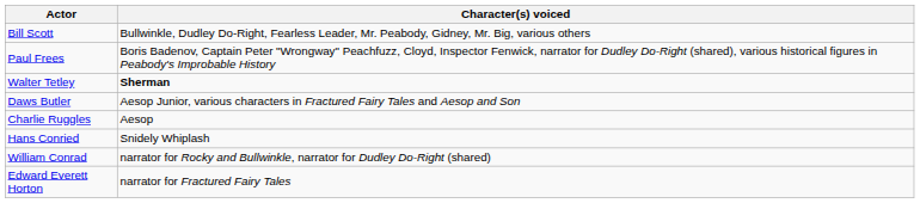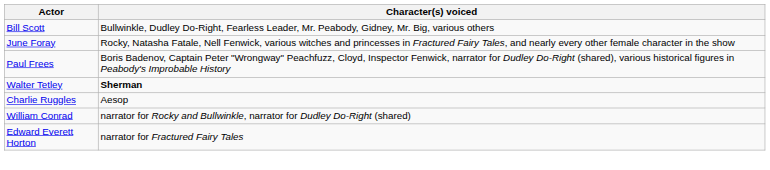 <table class="wikitable">
 <tr>
 <th>Actor</th>
 <th>Character(s) voiced</th>
 </tr>
 <tr>
 <td><a href='#'>Bill Scott</a></td>
 <td>Bullwinkle, Dudley Do-Right, Fearless Leader, Mr. Peabody, Gidney, Mr. Big, various others</td>
 </tr>
 <tr>
+<td><a href='#'>June Foray</a></td>
+<td>Rocky, Natasha Fatale, Nell Fenwick, various witches and princesses in <em>Fractured Fairy Tales</em>, and nearly every other female character in the show</td>
+</tr>
+<tr>
 <td><a href='#'>Paul Frees</a></td>
 <td>Boris Badenov, Captain Peter "Wrongway" Peachfuzz, Cloyd, Inspector Fenwick, narrator for <em>Dudley Do-Right</em> (shared), various historical figures in <em>Peabody's Improbable History</em></td>
 </tr>
 <tr>
 <td><a href='#'>Walter Tetley</a></td>
 <td><strong>Sherman</strong></td>
 </tr>
 <tr>
-<td><a href='#'>Daws Butler</a></td>
-<td>Aesop Junior, various characters in <em>Fractured Fairy Tales</em> and <em>Aesop and Son</em></td>
-</tr>
-<tr>
 <td><a href='#'>Charlie Ruggles</a></td>
 <td>Aesop</td>
-</tr>
-<tr>
-<td><a href='#'>Hans Conried</a></td>
-<td>Snidely Whiplash</td>
 </tr>
 <tr>
 <td><a href='#'>William Conrad</a></td>
 <td>narrator for <em>Rocky and Bullwinkle</em>, narrator for <em>Dudley Do-Right</em> (shared)</td>
 </tr>
 <tr>
 <td><a href='#'>Edward Everett Horton</a></td>
 <td>narrator for <em>Fractured Fairy Tales</em></td>
 </tr>
 </table>
